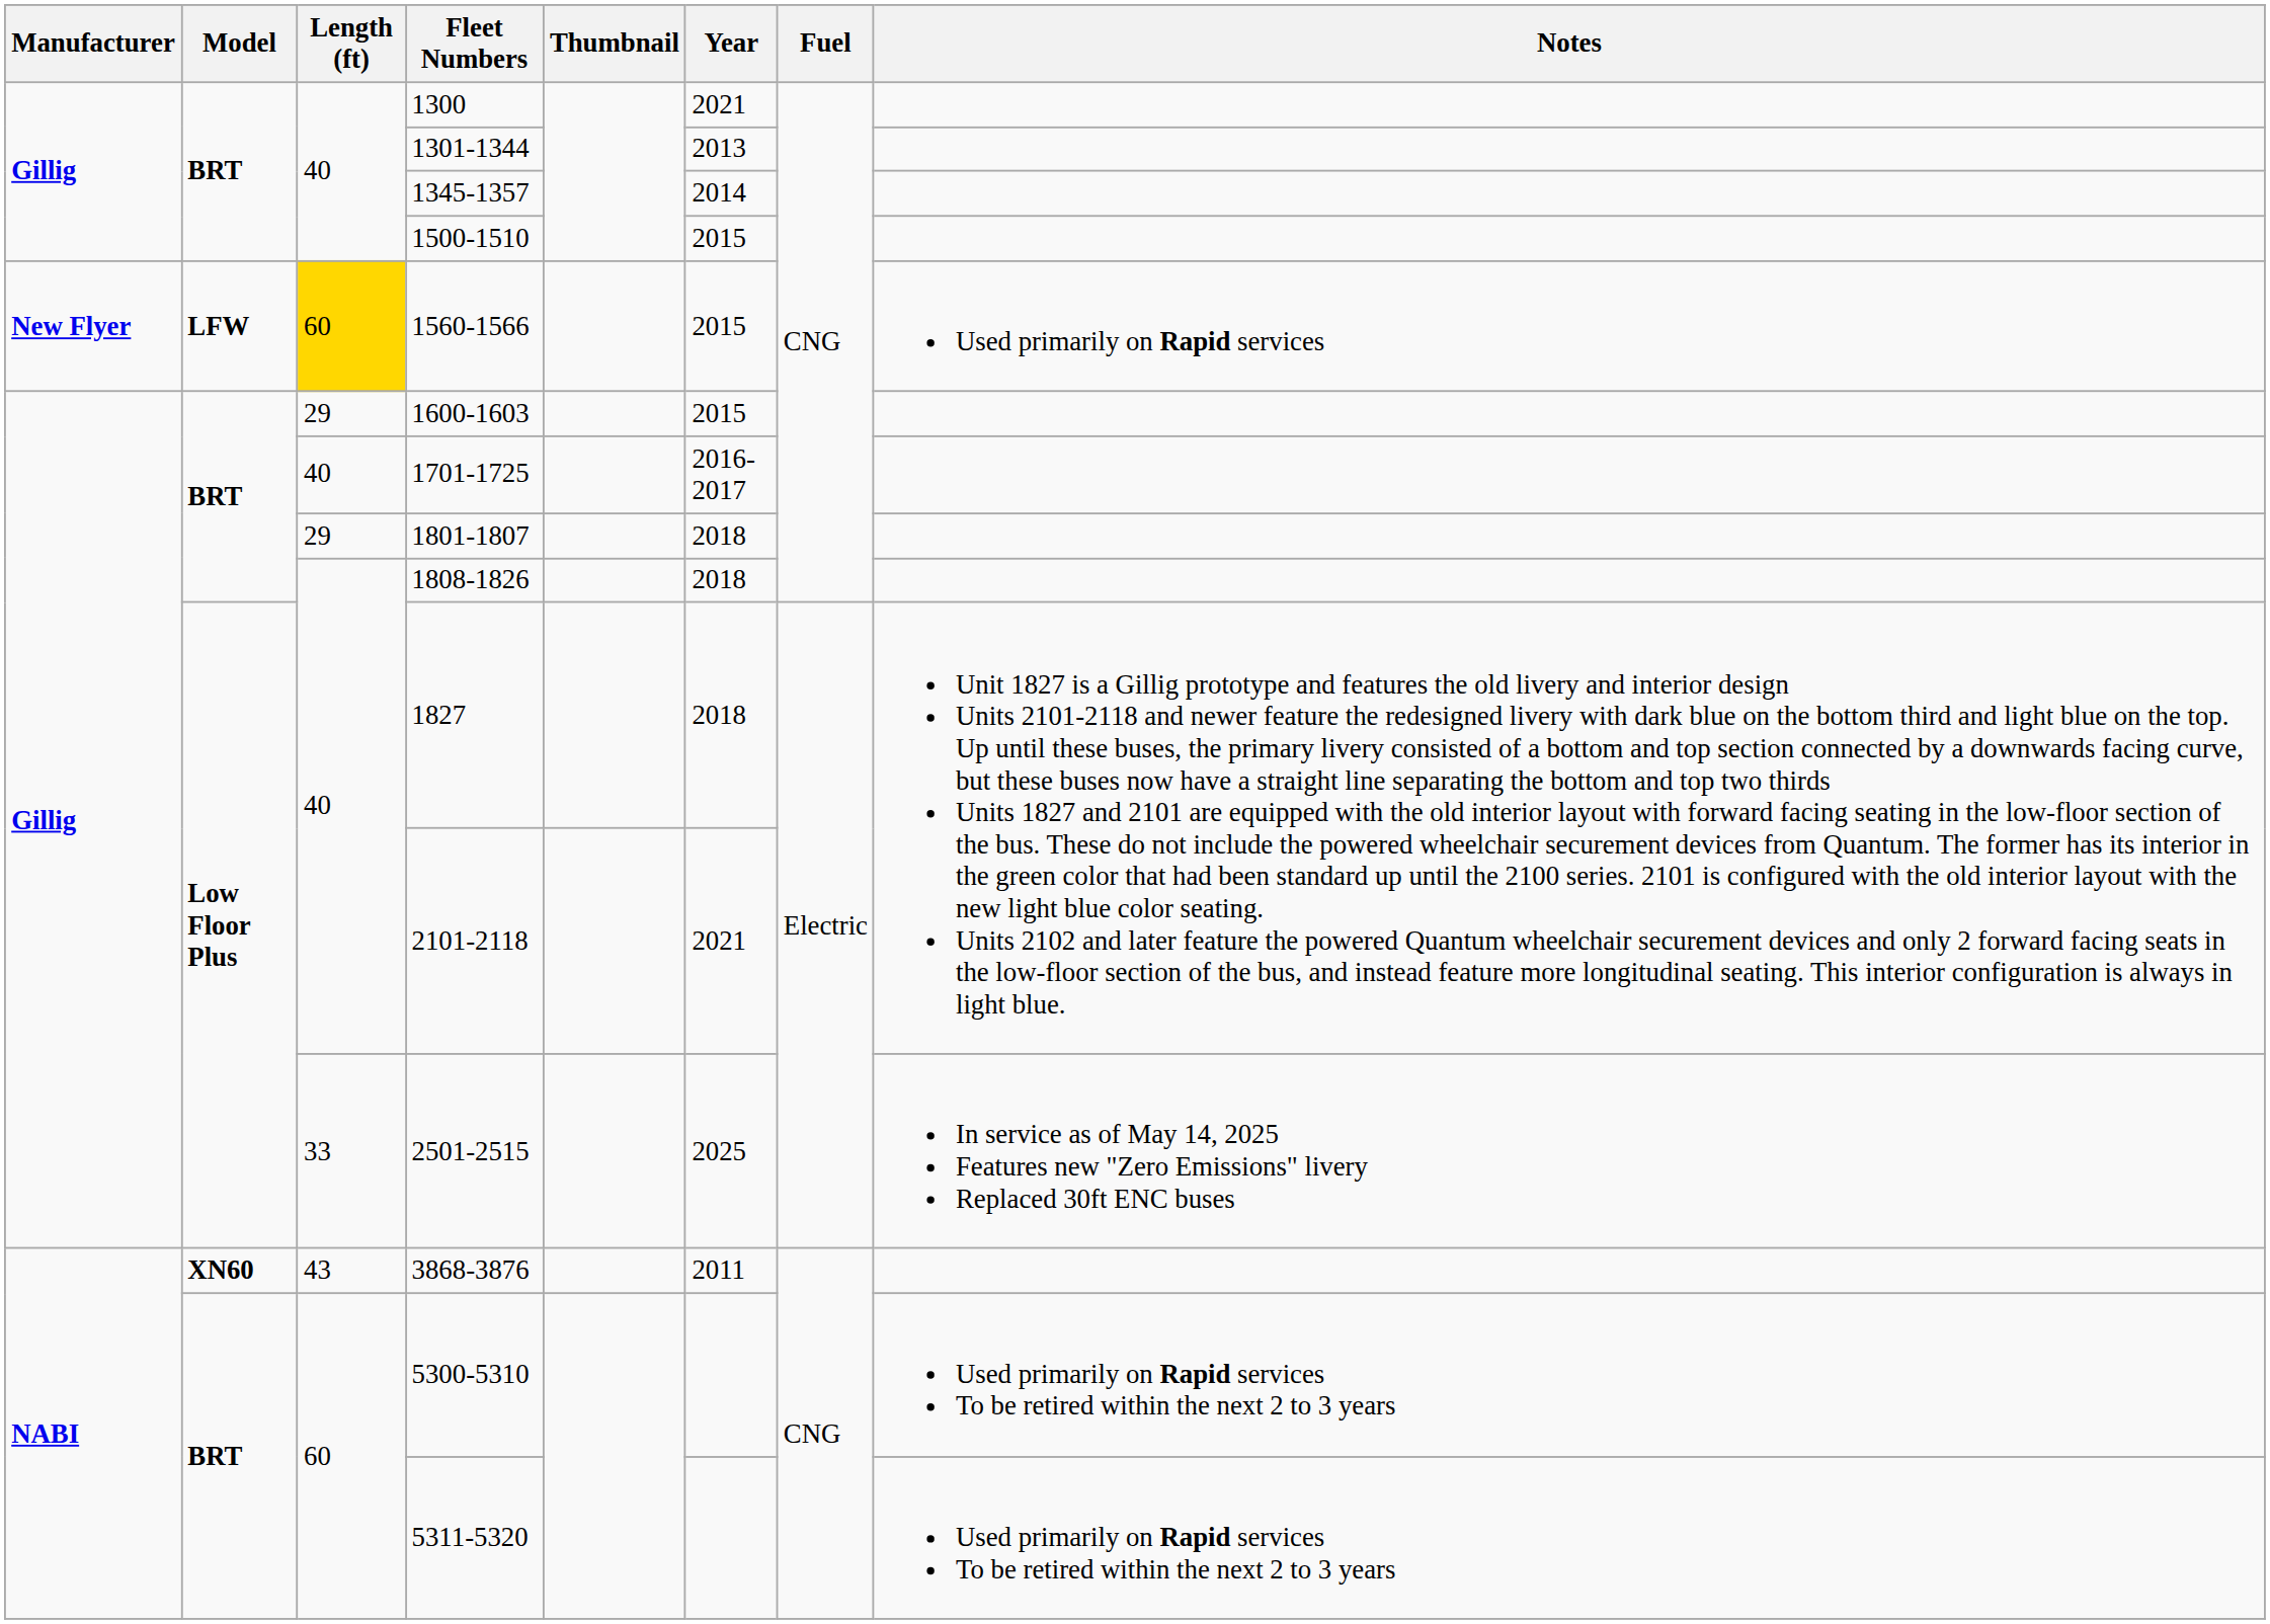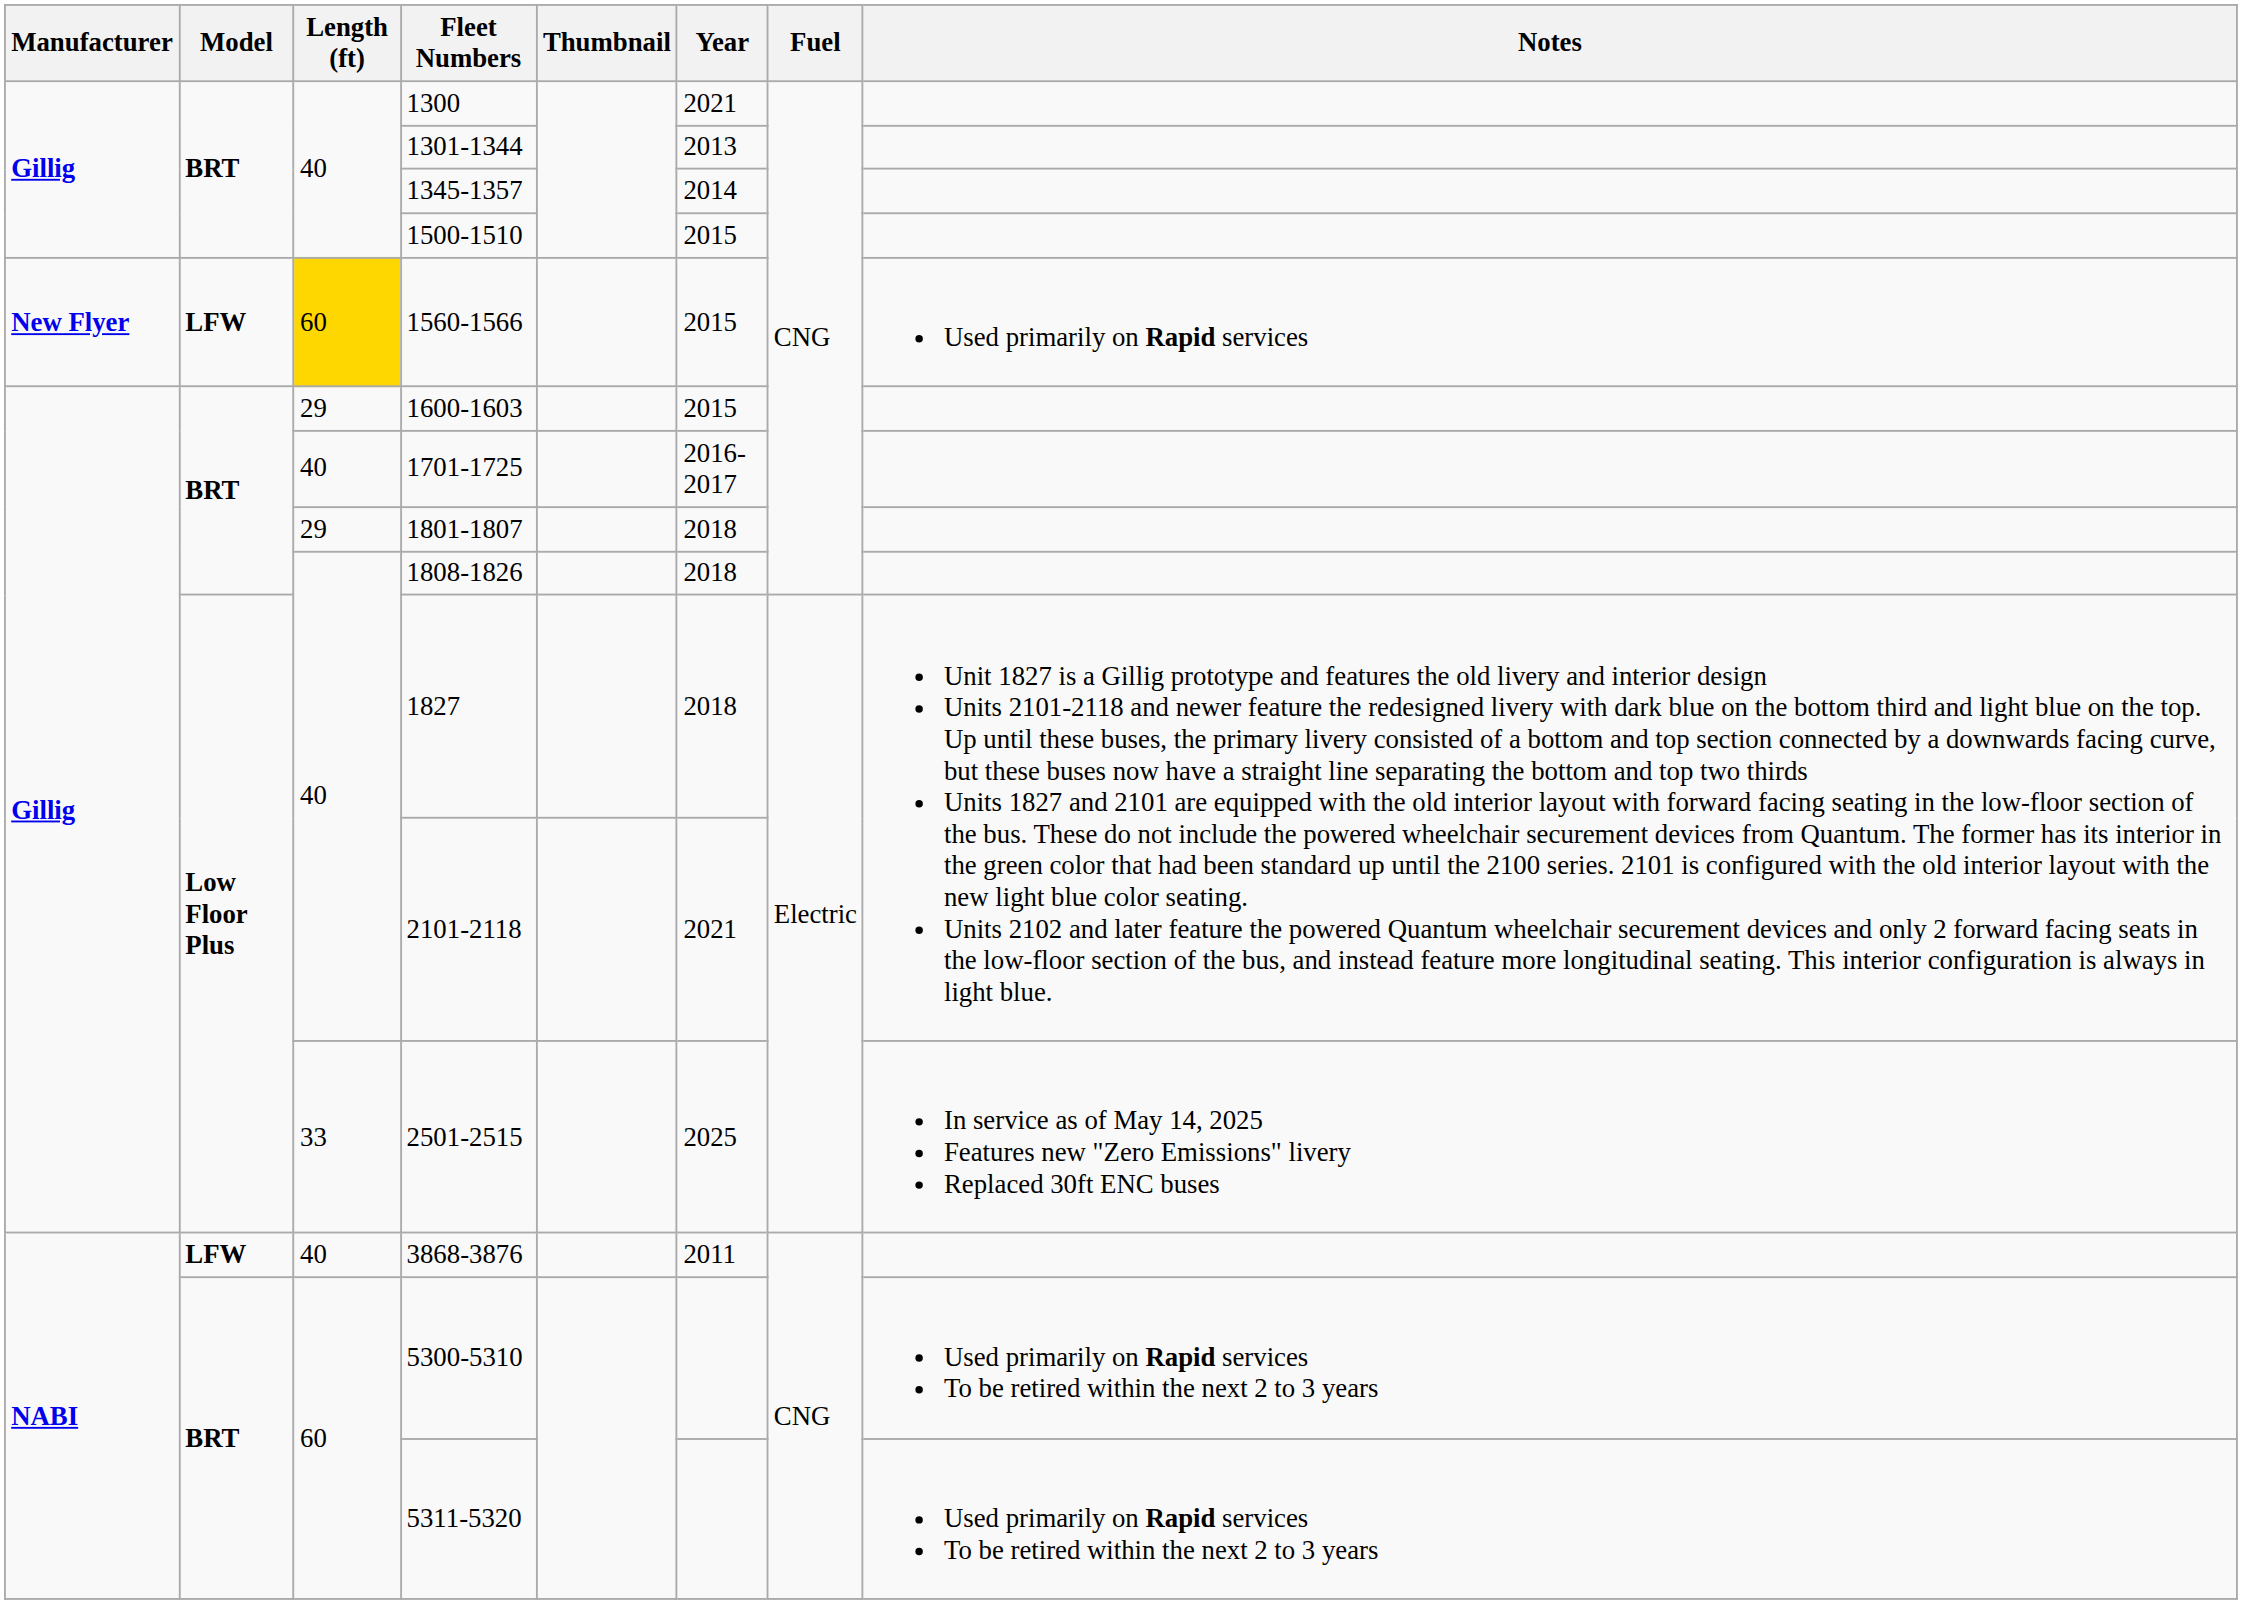 <table class="wikitable sortable" style="width:95%;font-size:90%;">
 <tr>
 <th>Manufacturer</th>
 <th>Model</th>
 <th>Length (ft)</th>
 <th>Fleet Numbers</th>
 <th>Thumbnail</th>
 <th>Year</th>
 <th>Fuel</th>
 <th>Notes</th>
 </tr>
 <tr>
 <td rowspan="4"><strong><a href='#'>Gillig</a></strong></td>
 <td rowspan="4"><strong>BRT</strong></td>
 <td rowspan="4">40</td>
 <td>1300</td>
 <td rowspan="4"></td>
 <td>2021</td>
 <td rowspan="9">CNG</td>
 <td></td>
 </tr>
 <tr>
 <td>1301-1344</td>
 <td>2013</td>
 <td></td>
 </tr>
 <tr>
 <td>1345-1357</td>
 <td>2014</td>
 <td></td>
 </tr>
 <tr>
 <td>1500-1510</td>
 <td>2015</td>
 <td></td>
 </tr>
 <tr>
 <td><strong><a href='#'>New Flyer</a></strong></td>
 <td><strong>LFW</strong></td>
 <td style="background: gold;">60</td>
 <td>1560-1566</td>
 <td></td>
 <td>2015</td>
 <td><br><ul><li>Used primarily on <strong>Rapid</strong> services</li></ul></td>
 </tr>
 <tr>
 <td rowspan="7"><strong><a href='#'>Gillig</a></strong></td>
 <td rowspan="4"><strong>BRT</strong></td>
 <td>29</td>
 <td>1600-1603</td>
 <td></td>
 <td>2015</td>
 <td></td>
 </tr>
 <tr>
 <td>40</td>
 <td>1701-1725</td>
 <td></td>
 <td>2016-2017</td>
 <td></td>
 </tr>
 <tr>
 <td>29</td>
 <td>1801-1807</td>
 <td></td>
 <td>2018</td>
 <td></td>
 </tr>
 <tr>
 <td rowspan="3">40</td>
 <td>1808-1826</td>
 <td></td>
 <td>2018</td>
 <td></td>
 </tr>
 <tr>
 <td rowspan="3"><strong>Low Floor Plus</strong></td>
 <td>1827</td>
 <td></td>
 <td>2018</td>
 <td rowspan="3">Electric</td>
 <td rowspan="2"><br><ul><li>Unit 1827 is a Gillig prototype and features the old livery and interior design</li><li>Units 2101-2118 and newer feature the redesigned livery with dark blue on the bottom third and light blue on the top. Up until these buses, the primary livery consisted of a bottom and top section connected by a downwards facing curve, but these buses now have a straight line separating the bottom and top two thirds</li><li>Units 1827 and 2101 are equipped with the old interior layout with forward facing seating in the low-floor section of the bus. These do not include the powered wheelchair securement devices from Quantum. The former has its interior in the green color that had been standard up until the 2100 series. 2101 is configured with the old interior layout with the new light blue color seating.</li><li>Units 2102 and later feature the powered Quantum wheelchair securement devices and only 2 forward facing seats in the low-floor section of the bus, and instead feature more longitudinal seating. This interior configuration is always in light blue.</li></ul></td>
 </tr>
 <tr>
 <td>2101-2118</td>
 <td></td>
 <td>2021</td>
 </tr>
 <tr>
 <td>33</td>
 <td>2501-2515</td>
 <td></td>
 <td>2025</td>
 <td><br><ul><li>In service as of May 14, 2025</li><li>Features new "Zero Emissions" livery</li><li>Replaced 30ft ENC buses</li></ul></td>
 </tr>
 <tr>
 <td rowspan="3"><strong><a href='#'>NABI</a></strong></td>
-<td><strong>XN60</strong></td>
-<td>43</td>
+<td><strong>LFW</strong></td>
+<td>40</td>
 <td>3868-3876</td>
 <td></td>
 <td>2011</td>
 <td rowspan="3">CNG</td>
 <td></td>
 </tr>
 <tr>
 <td rowspan="2"><strong>BRT</strong></td>
 <td rowspan="2">60</td>
 <td>5300-5310</td>
 <td rowspan="2"></td>
 <td></td>
 <td><br><ul><li>Used primarily on <strong>Rapid</strong> services</li><li>To be retired within the next 2 to 3 years</li></ul></td>
 </tr>
 <tr>
 <td>5311-5320</td>
 <td></td>
 <td><br><ul><li>Used primarily on <strong>Rapid</strong> services</li><li>To be retired within the next 2 to 3 years</li></ul></td>
 </tr>
 </table>
